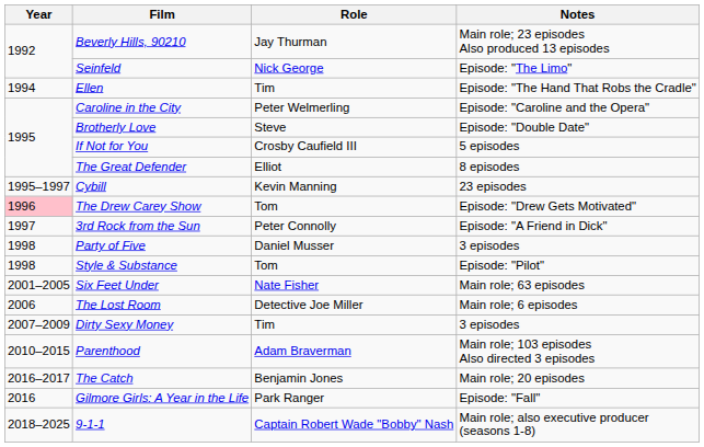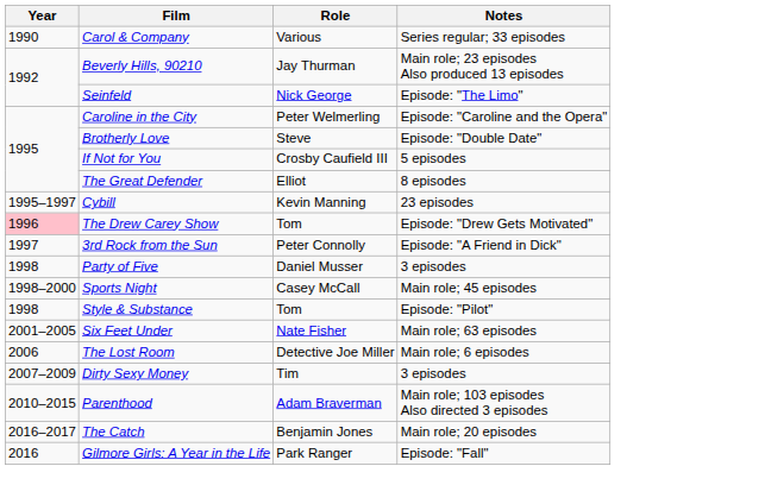 <table class="wikitable sortable">
 <tr>
 <th>Year</th>
 <th>Film</th>
 <th>Role</th>
 <th>Notes</th>
+</tr>
+<tr>
+<td>1990</td>
+<td><em><a href='#'>Carol & Company</a></em></td>
+<td>Various</td>
+<td>Series regular; 33 episodes</td>
 </tr>
 <tr>
 <td rowspan="2">1992</td>
 <td><em><a href='#'>Beverly Hills, 90210</a></em></td>
 <td>Jay Thurman</td>
 <td>Main role; 23 episodes <br> Also produced 13 episodes</td>
 </tr>
 <tr>
 <td><em><a href='#'>Seinfeld</a></em></td>
 <td><a href='#'>Nick George</a></td>
 <td>Episode: "<a href='#'>The Limo</a>"</td>
-</tr>
-<tr>
-<td>1994</td>
-<td><em><a href='#'>Ellen</a></em></td>
-<td>Tim</td>
-<td>Episode: "The Hand That Robs the Cradle"</td>
 </tr>
 <tr>
 <td rowspan="4">1995</td>
 <td><em><a href='#'>Caroline in the City</a></em></td>
 <td>Peter Welmerling</td>
 <td>Episode: "Caroline and the Opera"</td>
 </tr>
 <tr>
 <td><em><a href='#'>Brotherly Love</a></em></td>
 <td>Steve</td>
 <td>Episode: "Double Date"</td>
 </tr>
 <tr>
 <td><em><a href='#'>If Not for You</a></em></td>
 <td>Crosby Caufield III</td>
 <td>5 episodes</td>
 </tr>
 <tr>
 <td><em><a href='#'>The Great Defender</a></em></td>
 <td>Elliot</td>
 <td>8 episodes</td>
 </tr>
 <tr>
 <td>1995–1997</td>
 <td><em><a href='#'>Cybill</a></em></td>
 <td>Kevin Manning</td>
 <td>23 episodes</td>
 </tr>
 <tr>
 <td style="background: pink;">1996</td>
 <td><em><a href='#'>The Drew Carey Show</a></em></td>
 <td>Tom</td>
 <td>Episode: "Drew Gets Motivated"</td>
 </tr>
 <tr>
 <td>1997</td>
 <td><em><a href='#'>3rd Rock from the Sun</a></em></td>
 <td>Peter Connolly</td>
 <td>Episode: "A Friend in Dick"</td>
 </tr>
 <tr>
 <td>1998</td>
 <td><em><a href='#'>Party of Five</a></em></td>
 <td>Daniel Musser</td>
 <td>3 episodes</td>
 </tr>
 <tr>
+<td>1998–2000</td>
+<td><em><a href='#'>Sports Night</a></em></td>
+<td>Casey McCall</td>
+<td>Main role; 45 episodes</td>
+</tr>
+<tr>
 <td>1998</td>
 <td><em><a href='#'>Style & Substance</a></em></td>
 <td>Tom</td>
 <td>Episode: "Pilot"</td>
 </tr>
 <tr>
 <td>2001–2005</td>
 <td><em><a href='#'>Six Feet Under</a></em></td>
 <td><a href='#'>Nate Fisher</a></td>
 <td>Main role; 63 episodes</td>
 </tr>
 <tr>
 <td>2006</td>
 <td><em><a href='#'>The Lost Room</a></em></td>
 <td>Detective Joe Miller</td>
 <td>Main role; 6 episodes</td>
 </tr>
 <tr>
 <td>2007–2009</td>
 <td><em><a href='#'>Dirty Sexy Money</a></em></td>
 <td>Tim</td>
 <td>3 episodes</td>
 </tr>
 <tr>
 <td>2010–2015</td>
 <td><em><a href='#'>Parenthood</a></em></td>
 <td><a href='#'>Adam Braverman</a></td>
 <td>Main role; 103 episodes <br> Also directed 3 episodes</td>
 </tr>
 <tr>
 <td>2016–2017</td>
 <td><em><a href='#'>The Catch</a></em></td>
 <td>Benjamin Jones</td>
 <td>Main role; 20 episodes</td>
 </tr>
 <tr>
 <td>2016</td>
 <td><em><a href='#'>Gilmore Girls: A Year in the Life</a></em></td>
 <td>Park Ranger</td>
 <td>Episode: "Fall"</td>
 </tr>
-<tr>
-<td>2018–2025</td>
-<td><em><a href='#'>9-1-1</a></em></td>
-<td><a href='#'>Captain Robert Wade "Bobby" Nash</a></td>
-<td>Main role; also executive producer<br>(seasons 1-8)</td>
-</tr>
 </table>
